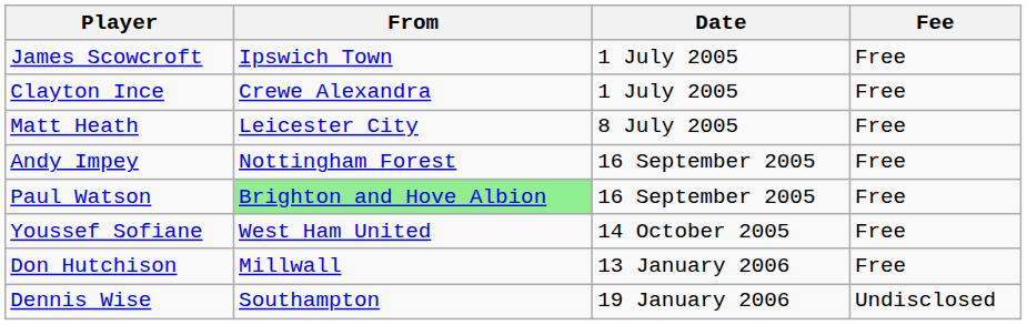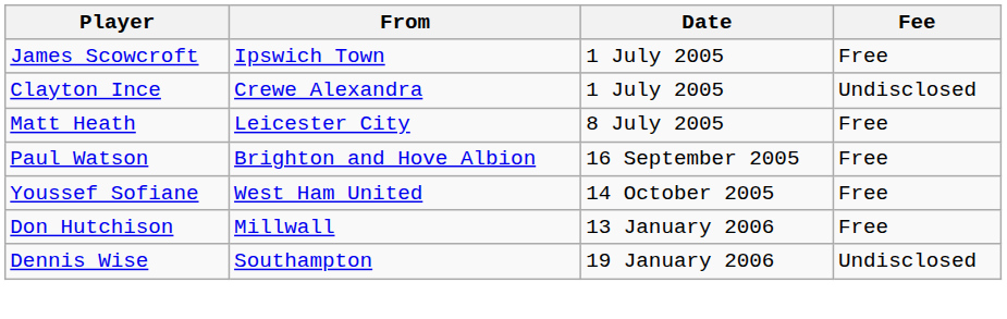 <table class="wikitable" style="width:70%">
 <tr>
 <th>Player</th>
 <th>From</th>
 <th>Date</th>
 <th>Fee</th>
 </tr>
 <tr>
 <td> <a href='#'>James Scowcroft</a></td>
 <td><a href='#'>Ipswich Town</a></td>
 <td>1 July 2005</td>
 <td>Free</td>
 </tr>
 <tr>
 <td> <a href='#'>Clayton Ince</a></td>
 <td><a href='#'>Crewe Alexandra</a></td>
 <td>1 July 2005</td>
-<td>Free</td>
+<td>Undisclosed</td>
 </tr>
 <tr>
 <td> <a href='#'>Matt Heath</a></td>
 <td><a href='#'>Leicester City</a></td>
 <td>8 July 2005</td>
 <td>Free</td>
 </tr>
 <tr>
-<td> <a href='#'>Andy Impey</a></td>
-<td><a href='#'>Nottingham Forest</a></td>
-<td>16 September 2005</td>
-<td>Free</td>
-</tr>
-<tr>
 <td> <a href='#'>Paul Watson</a></td>
-<td style="background: lightgreen;"><a href='#'>Brighton and Hove Albion</a></td>
+<td><a href='#'>Brighton and Hove Albion</a></td>
 <td>16 September 2005</td>
 <td>Free</td>
 </tr>
 <tr>
 <td> <a href='#'>Youssef Sofiane</a></td>
 <td><a href='#'>West Ham United</a></td>
 <td>14 October 2005</td>
 <td>Free</td>
 </tr>
 <tr>
 <td> <a href='#'>Don Hutchison</a></td>
 <td><a href='#'>Millwall</a></td>
 <td>13 January 2006</td>
 <td>Free</td>
 </tr>
 <tr>
 <td> <a href='#'>Dennis Wise</a></td>
 <td><a href='#'>Southampton</a></td>
 <td>19 January 2006</td>
 <td>Undisclosed</td>
 </tr>
 </table>
